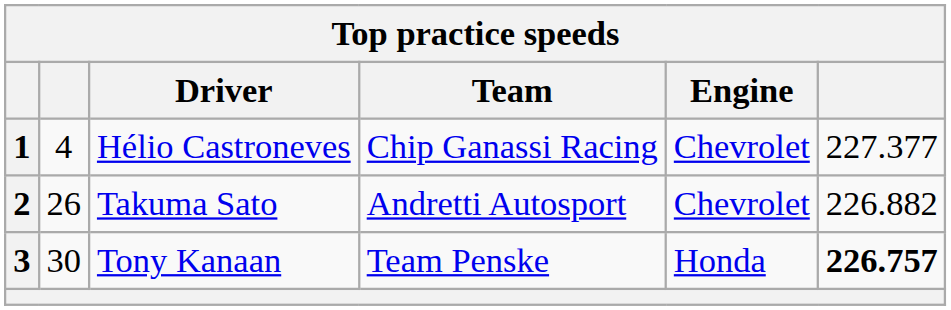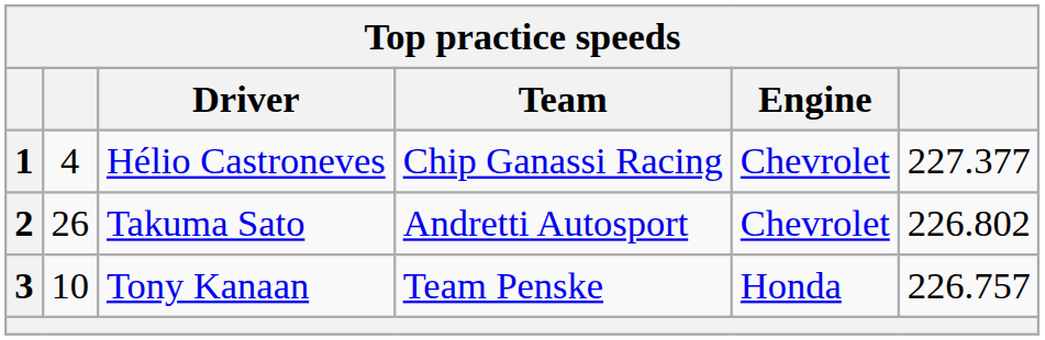 <table class="wikitable" style="font-size:95%;">
 <tr>
 <th colspan=6>Top practice speeds</th>
 </tr>
 <tr>
 <th></th>
 <th></th>
 <th>Driver</th>
 <th>Team</th>
 <th>Engine</th>
 <th></th>
 </tr>
 <tr>
 <th>1</th>
 <td style="text-align:center;">4</td>
 <td> <a href='#'>Hélio Castroneves</a></td>
 <td><a href='#'>Chip Ganassi Racing</a></td>
 <td><a href='#'>Chevrolet</a></td>
 <td>227.377</td>
 </tr>
 <tr>
 <th>2</th>
 <td style="text-align:center;">26</td>
 <td> <a href='#'>Takuma Sato</a></td>
 <td><a href='#'>Andretti Autosport</a></td>
 <td><a href='#'>Chevrolet</a></td>
-<td>226.882</td>
+<td>226.802</td>
 </tr>
 <tr>
 <th>3</th>
-<td style="text-align:center;">30</td>
+<td style="text-align:center;">10</td>
 <td> <a href='#'>Tony Kanaan</a></td>
 <td><a href='#'>Team Penske</a></td>
 <td><a href='#'>Honda</a></td>
-<td><strong>226.757</strong></td>
+<td>226.757</td>
 </tr>
 <tr>
 <th colspan=6></th>
 </tr>
 </table>
